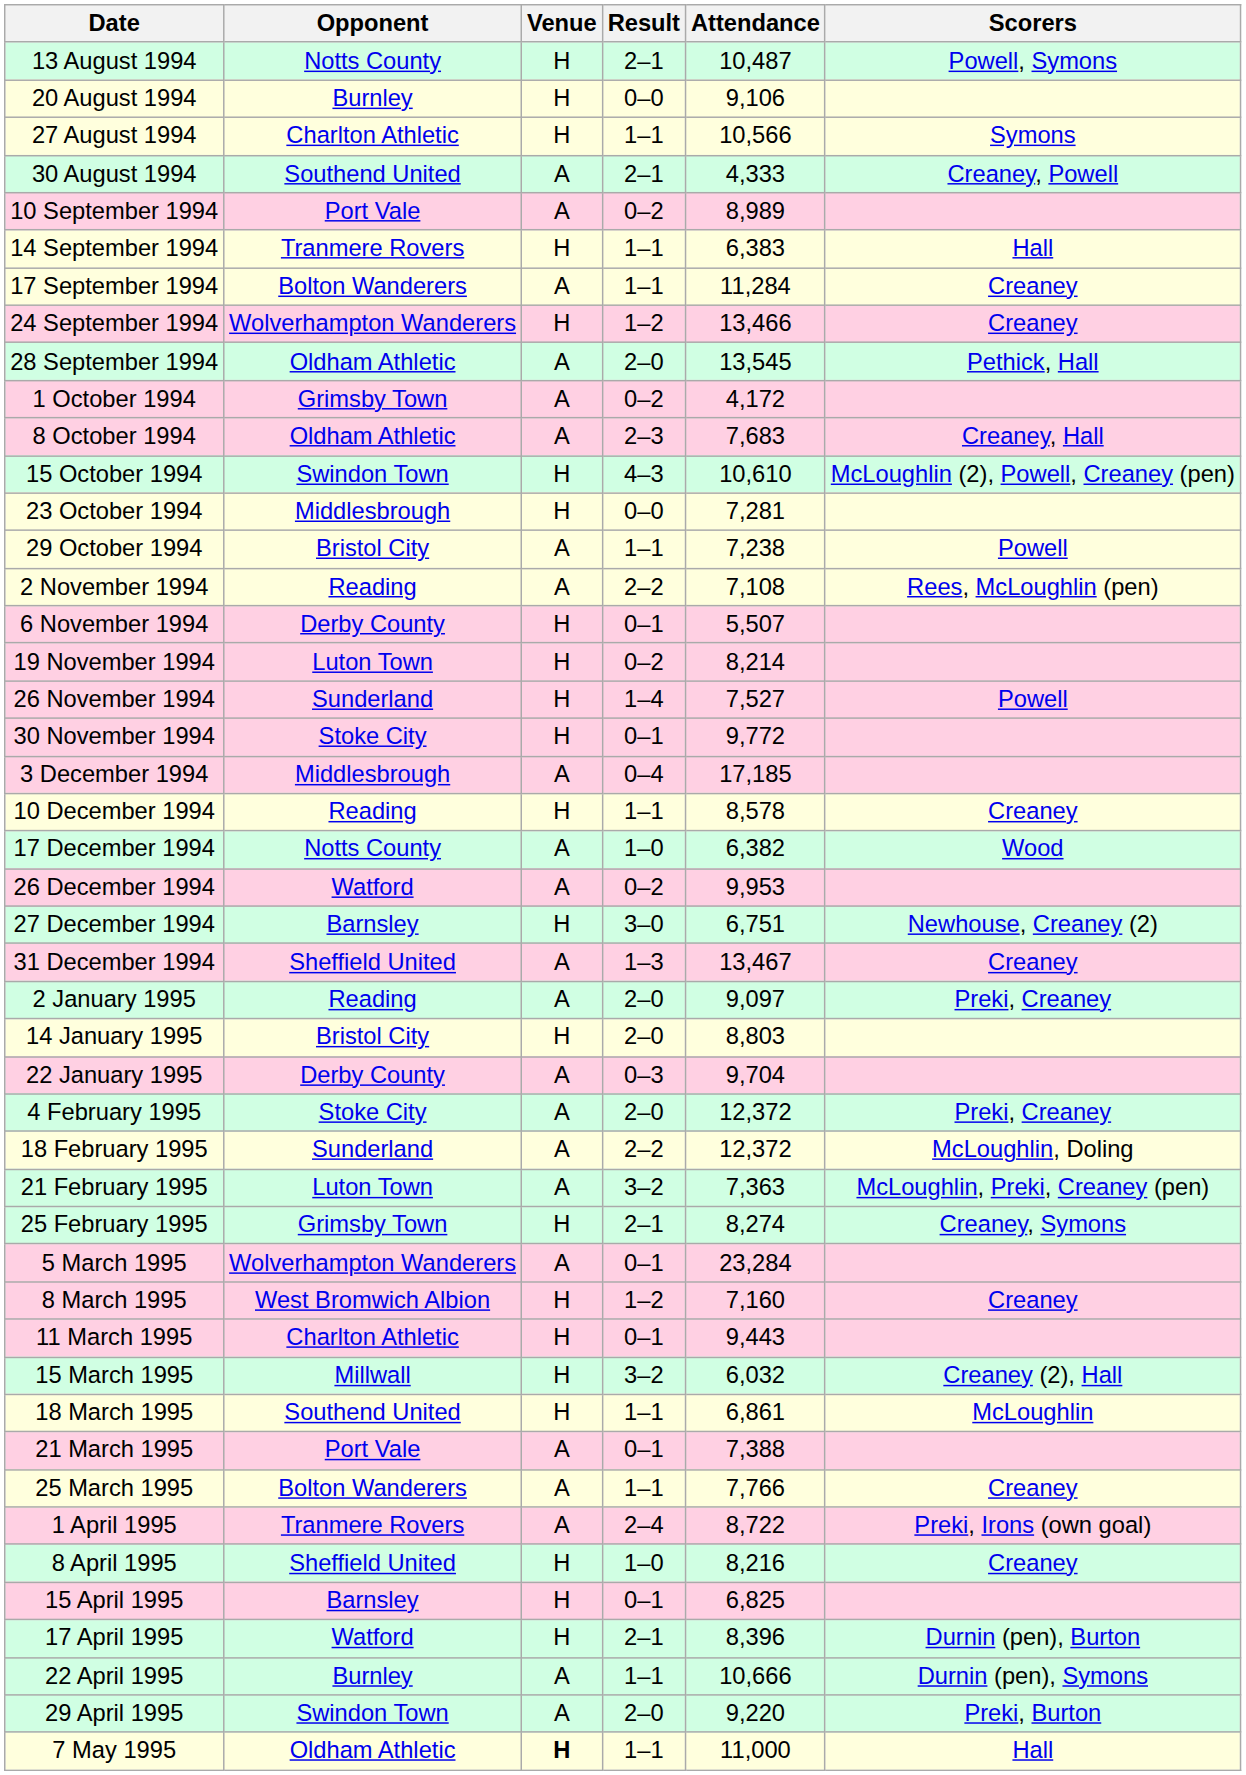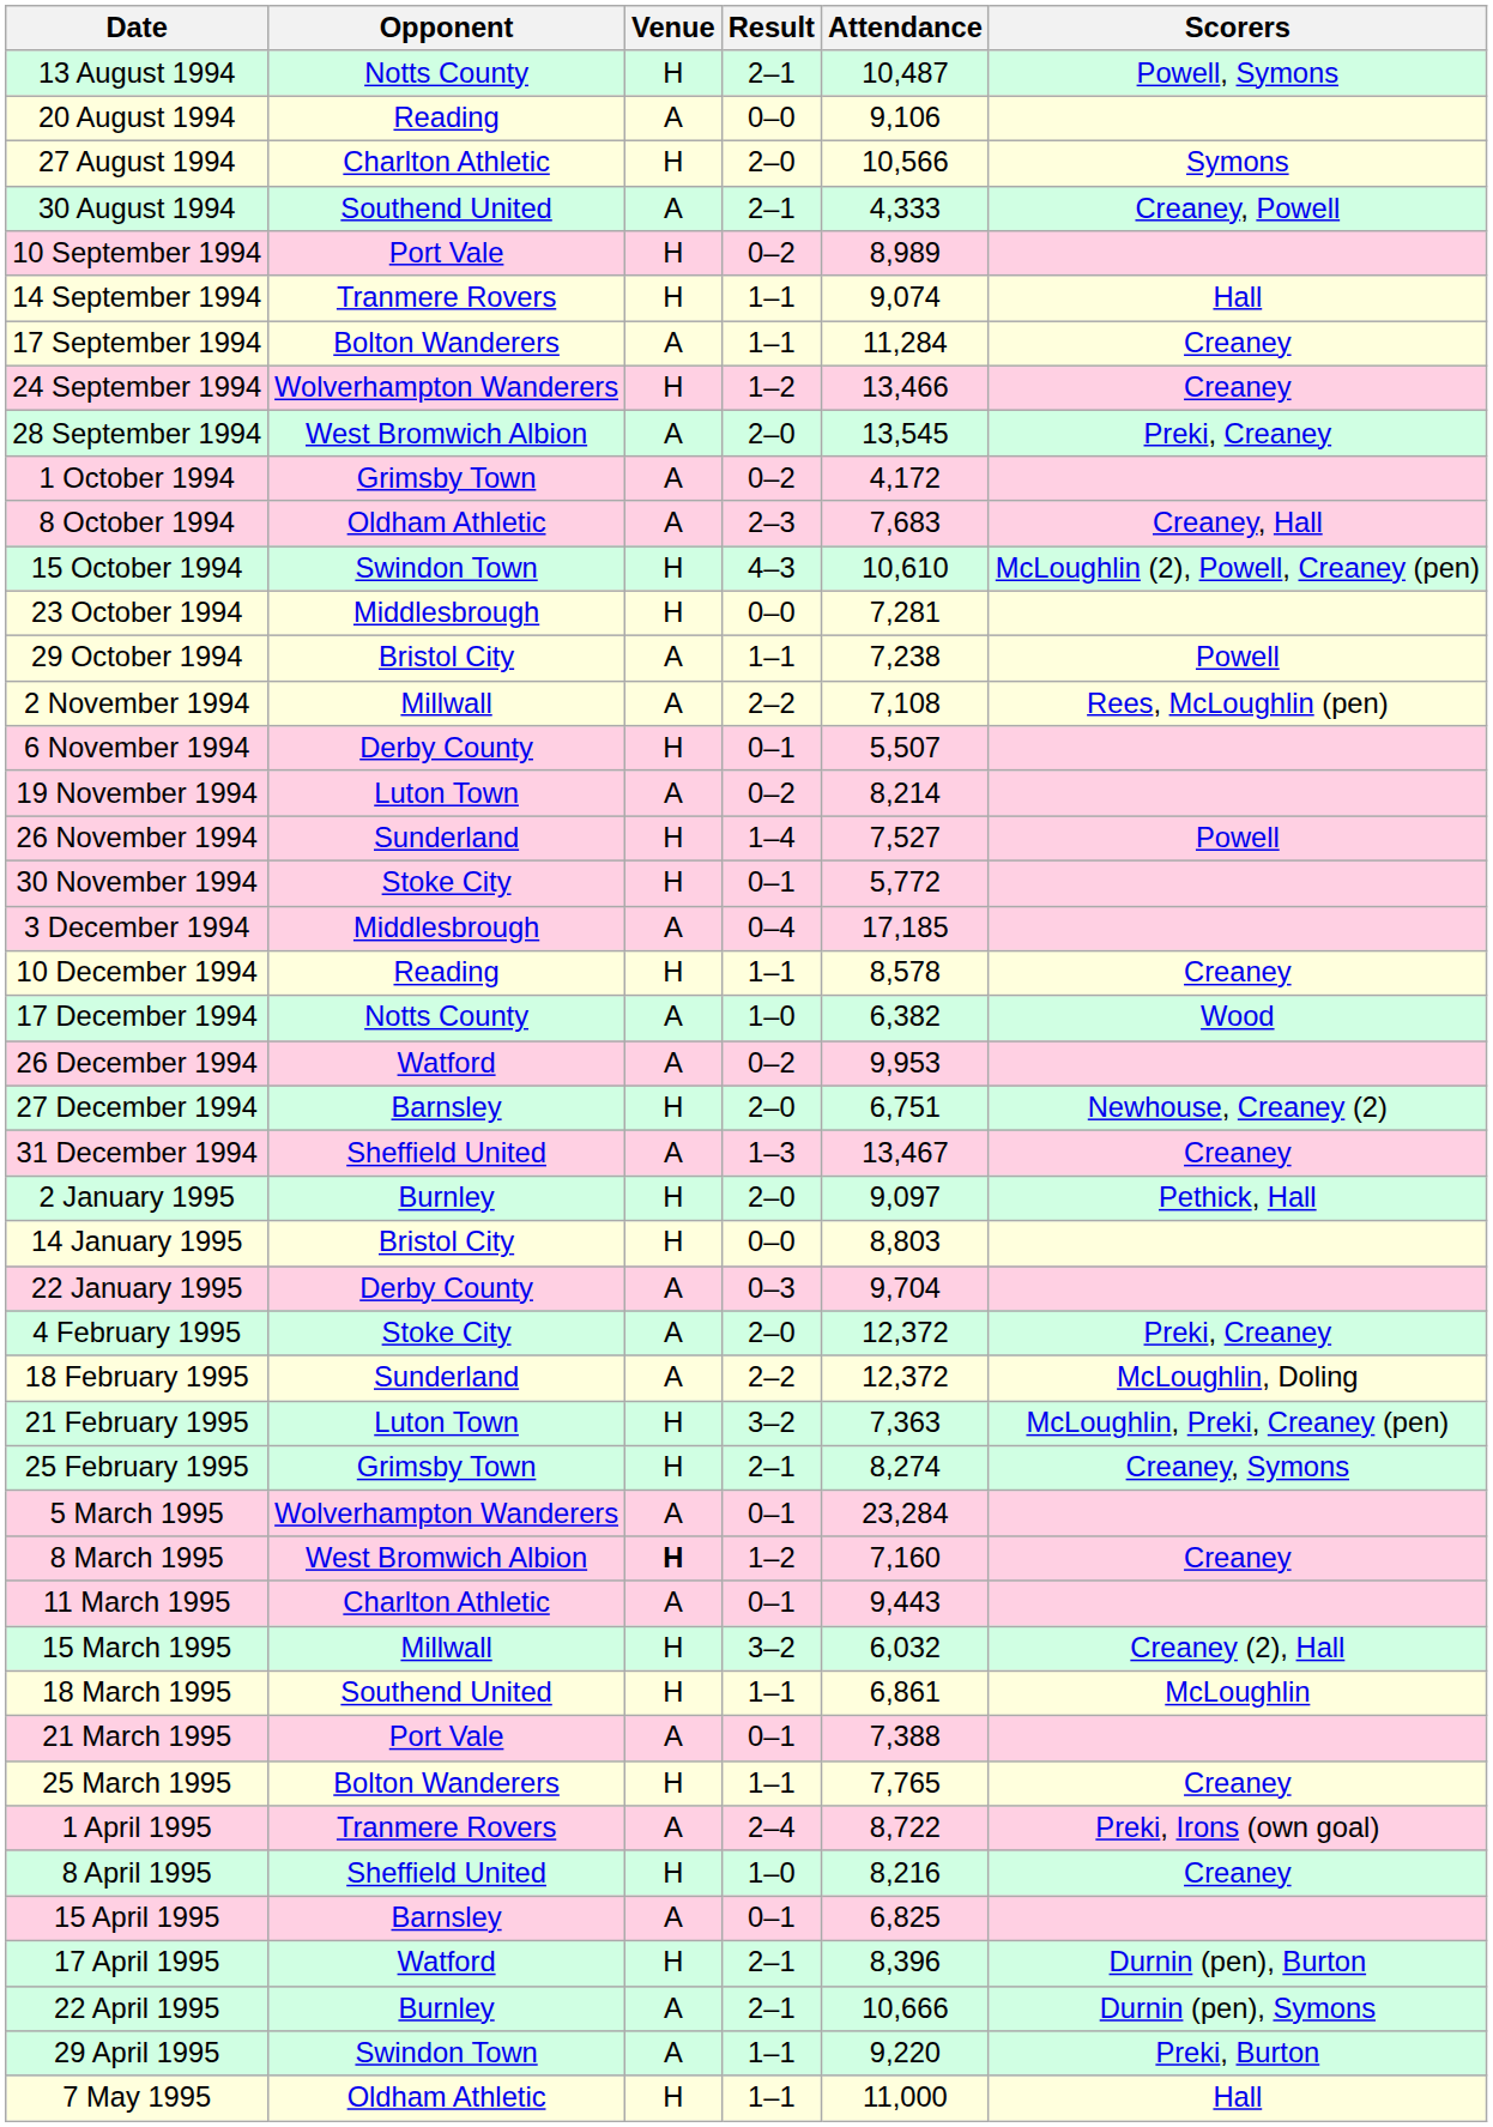 <table class="wikitable sortable" style="font-size:100%; text-align:center">
 <tr>
 <th>Date</th>
 <th>Opponent</th>
 <th>Venue</th>
 <th>Result</th>
 <th>Attendance</th>
 <th>Scorers</th>
 </tr>
 <tr style="background-color: #d0ffe3;">
 <td>13 August 1994</td>
 <td><a href='#'>Notts County</a></td>
 <td>H</td>
 <td>2–1</td>
 <td>10,487</td>
 <td><a href='#'>Powell</a>, <a href='#'>Symons</a></td>
 </tr>
 <tr style="background-color: #ffffdd;">
 <td>20 August 1994</td>
-<td><a href='#'>Burnley</a></td>
-<td>H</td>
+<td><a href='#'>Reading</a></td>
+<td>A</td>
 <td>0–0</td>
 <td>9,106</td>
 <td></td>
 </tr>
 <tr style="background-color: #ffffdd;">
 <td>27 August 1994</td>
 <td><a href='#'>Charlton Athletic</a></td>
 <td>H</td>
-<td>1–1</td>
+<td>2–0</td>
 <td>10,566</td>
 <td><a href='#'>Symons</a></td>
 </tr>
 <tr style="background-color: #d0ffe3;">
 <td>30 August 1994</td>
 <td><a href='#'>Southend United</a></td>
 <td>A</td>
 <td>2–1</td>
 <td>4,333</td>
 <td><a href='#'>Creaney</a>, <a href='#'>Powell</a></td>
 </tr>
 <tr style="background-color: #ffd0e3;">
 <td>10 September 1994</td>
 <td><a href='#'>Port Vale</a></td>
-<td>A</td>
+<td>H</td>
 <td>0–2</td>
 <td>8,989</td>
 <td></td>
 </tr>
 <tr style="background-color: #ffffdd;">
 <td>14 September 1994</td>
 <td><a href='#'>Tranmere Rovers</a></td>
 <td>H</td>
 <td>1–1</td>
-<td>6,383</td>
+<td>9,074</td>
 <td><a href='#'>Hall</a></td>
 </tr>
 <tr style="background-color: #ffffdd;">
 <td>17 September 1994</td>
 <td><a href='#'>Bolton Wanderers</a></td>
 <td>A</td>
 <td>1–1</td>
 <td>11,284</td>
 <td><a href='#'>Creaney</a></td>
 </tr>
 <tr style="background-color: #ffd0e3;">
 <td>24 September 1994</td>
 <td><a href='#'>Wolverhampton Wanderers</a></td>
 <td>H</td>
 <td>1–2</td>
 <td>13,466</td>
 <td><a href='#'>Creaney</a></td>
 </tr>
 <tr style="background-color: #d0ffe3;">
 <td>28 September 1994</td>
-<td><a href='#'>Oldham Athletic</a></td>
+<td><a href='#'>West Bromwich Albion</a></td>
 <td>A</td>
 <td>2–0</td>
 <td>13,545</td>
-<td><a href='#'>Pethick</a>, <a href='#'>Hall</a></td>
+<td><a href='#'>Preki</a>, <a href='#'>Creaney</a></td>
 </tr>
 <tr style="background-color: #ffd0e3;">
 <td>1 October 1994</td>
 <td><a href='#'>Grimsby Town</a></td>
 <td>A</td>
 <td>0–2</td>
 <td>4,172</td>
 <td></td>
 </tr>
 <tr style="background-color: #ffd0e3;">
 <td>8 October 1994</td>
 <td><a href='#'>Oldham Athletic</a></td>
 <td>A</td>
 <td>2–3</td>
 <td>7,683</td>
 <td><a href='#'>Creaney</a>, <a href='#'>Hall</a></td>
 </tr>
 <tr style="background-color: #d0ffe3;">
 <td>15 October 1994</td>
 <td><a href='#'>Swindon Town</a></td>
 <td>H</td>
 <td>4–3</td>
 <td>10,610</td>
 <td><a href='#'>McLoughlin</a> (2), <a href='#'>Powell</a>, <a href='#'>Creaney</a> (pen)</td>
 </tr>
 <tr style="background-color: #ffffdd;">
 <td>23 October 1994</td>
 <td><a href='#'>Middlesbrough</a></td>
 <td>H</td>
 <td>0–0</td>
 <td>7,281</td>
 <td></td>
 </tr>
 <tr style="background-color: #ffffdd;">
 <td>29 October 1994</td>
 <td><a href='#'>Bristol City</a></td>
 <td>A</td>
 <td>1–1</td>
 <td>7,238</td>
 <td><a href='#'>Powell</a></td>
 </tr>
 <tr style="background-color: #ffffdd;">
 <td>2 November 1994</td>
-<td><a href='#'>Reading</a></td>
+<td><a href='#'>Millwall</a></td>
 <td>A</td>
 <td>2–2</td>
 <td>7,108</td>
 <td><a href='#'>Rees</a>, <a href='#'>McLoughlin</a> (pen)</td>
 </tr>
 <tr style="background-color: #ffd0e3;">
 <td>6 November 1994</td>
 <td><a href='#'>Derby County</a></td>
 <td>H</td>
 <td>0–1</td>
 <td>5,507</td>
 <td></td>
 </tr>
 <tr style="background-color: #ffd0e3;">
 <td>19 November 1994</td>
 <td><a href='#'>Luton Town</a></td>
-<td>H</td>
+<td>A</td>
 <td>0–2</td>
 <td>8,214</td>
 <td></td>
 </tr>
 <tr style="background-color: #ffd0e3;">
 <td>26 November 1994</td>
 <td><a href='#'>Sunderland</a></td>
 <td>H</td>
 <td>1–4</td>
 <td>7,527</td>
 <td><a href='#'>Powell</a></td>
 </tr>
 <tr style="background-color: #ffd0e3;">
 <td>30 November 1994</td>
 <td><a href='#'>Stoke City</a></td>
 <td>H</td>
 <td>0–1</td>
-<td>9,772</td>
+<td>5,772</td>
 <td></td>
 </tr>
 <tr style="background-color: #ffd0e3;">
 <td>3 December 1994</td>
 <td><a href='#'>Middlesbrough</a></td>
 <td>A</td>
 <td>0–4</td>
 <td>17,185</td>
 <td></td>
 </tr>
 <tr style="background-color: #ffffdd;">
 <td>10 December 1994</td>
 <td><a href='#'>Reading</a></td>
 <td>H</td>
 <td>1–1</td>
 <td>8,578</td>
 <td><a href='#'>Creaney</a></td>
 </tr>
 <tr style="background-color: #d0ffe3;">
 <td>17 December 1994</td>
 <td><a href='#'>Notts County</a></td>
 <td>A</td>
 <td>1–0</td>
 <td>6,382</td>
 <td><a href='#'>Wood</a></td>
 </tr>
 <tr style="background-color: #ffd0e3;">
 <td>26 December 1994</td>
 <td><a href='#'>Watford</a></td>
 <td>A</td>
 <td>0–2</td>
 <td>9,953</td>
 <td></td>
 </tr>
 <tr style="background-color: #d0ffe3;">
 <td>27 December 1994</td>
 <td><a href='#'>Barnsley</a></td>
 <td>H</td>
-<td>3–0</td>
+<td>2–0</td>
 <td>6,751</td>
 <td><a href='#'>Newhouse</a>, <a href='#'>Creaney</a> (2)</td>
 </tr>
 <tr style="background-color: #ffd0e3;">
 <td>31 December 1994</td>
 <td><a href='#'>Sheffield United</a></td>
 <td>A</td>
 <td>1–3</td>
 <td>13,467</td>
 <td><a href='#'>Creaney</a></td>
 </tr>
 <tr style="background-color: #d0ffe3;">
 <td>2 January 1995</td>
-<td><a href='#'>Reading</a></td>
-<td>A</td>
+<td><a href='#'>Burnley</a></td>
+<td>H</td>
 <td>2–0</td>
 <td>9,097</td>
-<td><a href='#'>Preki</a>, <a href='#'>Creaney</a></td>
+<td><a href='#'>Pethick</a>, <a href='#'>Hall</a></td>
 </tr>
 <tr style="background-color: #ffffdd;">
 <td>14 January 1995</td>
 <td><a href='#'>Bristol City</a></td>
 <td>H</td>
-<td>2–0</td>
+<td>0–0</td>
 <td>8,803</td>
 <td></td>
 </tr>
 <tr style="background-color: #ffd0e3;">
 <td>22 January 1995</td>
 <td><a href='#'>Derby County</a></td>
 <td>A</td>
 <td>0–3</td>
 <td>9,704</td>
 <td></td>
 </tr>
 <tr style="background-color: #d0ffe3;">
 <td>4 February 1995</td>
 <td><a href='#'>Stoke City</a></td>
 <td>A</td>
 <td>2–0</td>
 <td>12,372</td>
 <td><a href='#'>Preki</a>, <a href='#'>Creaney</a></td>
 </tr>
 <tr style="background-color: #ffffdd;">
 <td>18 February 1995</td>
 <td><a href='#'>Sunderland</a></td>
 <td>A</td>
 <td>2–2</td>
 <td>12,372</td>
 <td><a href='#'>McLoughlin</a>, Doling</td>
 </tr>
 <tr style="background-color: #d0ffe3;">
 <td>21 February 1995</td>
 <td><a href='#'>Luton Town</a></td>
-<td>A</td>
+<td>H</td>
 <td>3–2</td>
 <td>7,363</td>
 <td><a href='#'>McLoughlin</a>, <a href='#'>Preki</a>, <a href='#'>Creaney</a> (pen)</td>
 </tr>
 <tr style="background-color: #d0ffe3;">
 <td>25 February 1995</td>
 <td><a href='#'>Grimsby Town</a></td>
 <td>H</td>
 <td>2–1</td>
 <td>8,274</td>
 <td><a href='#'>Creaney</a>, <a href='#'>Symons</a></td>
 </tr>
 <tr style="background-color: #ffd0e3;">
 <td>5 March 1995</td>
 <td><a href='#'>Wolverhampton Wanderers</a></td>
 <td>A</td>
 <td>0–1</td>
 <td>23,284</td>
 <td></td>
 </tr>
 <tr style="background-color: #ffd0e3;">
 <td>8 March 1995</td>
 <td><a href='#'>West Bromwich Albion</a></td>
-<td>H</td>
+<td><strong>H</strong></td>
 <td>1–2</td>
 <td>7,160</td>
 <td><a href='#'>Creaney</a></td>
 </tr>
 <tr style="background-color: #ffd0e3;">
 <td>11 March 1995</td>
 <td><a href='#'>Charlton Athletic</a></td>
-<td>H</td>
+<td>A</td>
 <td>0–1</td>
 <td>9,443</td>
 <td></td>
 </tr>
 <tr style="background-color: #d0ffe3;">
 <td>15 March 1995</td>
 <td><a href='#'>Millwall</a></td>
 <td>H</td>
 <td>3–2</td>
 <td>6,032</td>
 <td><a href='#'>Creaney</a> (2), <a href='#'>Hall</a></td>
 </tr>
 <tr style="background-color: #ffffdd;">
 <td>18 March 1995</td>
 <td><a href='#'>Southend United</a></td>
 <td>H</td>
 <td>1–1</td>
 <td>6,861</td>
 <td><a href='#'>McLoughlin</a></td>
 </tr>
 <tr style="background-color: #ffd0e3;">
 <td>21 March 1995</td>
 <td><a href='#'>Port Vale</a></td>
 <td>A</td>
 <td>0–1</td>
 <td>7,388</td>
 <td></td>
 </tr>
 <tr style="background-color: #ffffdd;">
 <td>25 March 1995</td>
 <td><a href='#'>Bolton Wanderers</a></td>
-<td>A</td>
+<td>H</td>
 <td>1–1</td>
-<td>7,766</td>
+<td>7,765</td>
 <td><a href='#'>Creaney</a></td>
 </tr>
 <tr style="background-color: #ffd0e3;">
 <td>1 April 1995</td>
 <td><a href='#'>Tranmere Rovers</a></td>
 <td>A</td>
 <td>2–4</td>
 <td>8,722</td>
 <td><a href='#'>Preki</a>, <a href='#'>Irons</a> (own goal)</td>
 </tr>
 <tr style="background-color: #d0ffe3;">
 <td>8 April 1995</td>
 <td><a href='#'>Sheffield United</a></td>
 <td>H</td>
 <td>1–0</td>
 <td>8,216</td>
 <td><a href='#'>Creaney</a></td>
 </tr>
 <tr style="background-color: #ffd0e3;">
 <td>15 April 1995</td>
 <td><a href='#'>Barnsley</a></td>
-<td>H</td>
+<td>A</td>
 <td>0–1</td>
 <td>6,825</td>
 <td></td>
 </tr>
 <tr style="background-color: #d0ffe3;">
 <td>17 April 1995</td>
 <td><a href='#'>Watford</a></td>
 <td>H</td>
 <td>2–1</td>
 <td>8,396</td>
 <td><a href='#'>Durnin</a> (pen), <a href='#'>Burton</a></td>
 </tr>
 <tr style="background-color: #d0ffe3;">
 <td>22 April 1995</td>
 <td><a href='#'>Burnley</a></td>
 <td>A</td>
-<td>1–1</td>
+<td>2–1</td>
 <td>10,666</td>
 <td><a href='#'>Durnin</a> (pen), <a href='#'>Symons</a></td>
 </tr>
 <tr style="background-color: #d0ffe3;">
 <td>29 April 1995</td>
 <td><a href='#'>Swindon Town</a></td>
 <td>A</td>
-<td>2–0</td>
+<td>1–1</td>
 <td>9,220</td>
 <td><a href='#'>Preki</a>, <a href='#'>Burton</a></td>
 </tr>
 <tr style="background-color: #ffffdd;">
 <td>7 May 1995</td>
 <td><a href='#'>Oldham Athletic</a></td>
-<td><strong>H</strong></td>
+<td>H</td>
 <td>1–1</td>
 <td>11,000</td>
 <td><a href='#'>Hall</a></td>
 </tr>
 </table>
